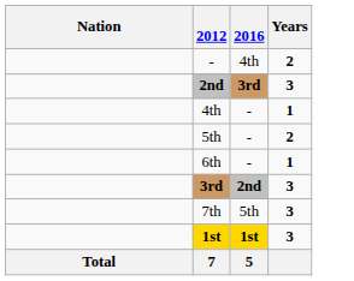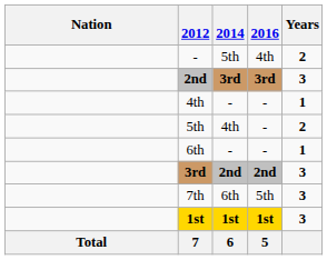 <table class="wikitable" style="text-align:center; font-size:90%">
 <tr>
 <th width=170>Nation</th>
 <th><br><a href='#'>2012</a></th>
+<th><br><a href='#'>2014</a></th>
 <th><br><a href='#'>2016</a></th>
 <th>Years</th>
 </tr>
 <tr>
 <td align=left></td>
 <td>-</td>
+<td>5th</td>
 <td>4th</td>
 <td><strong>2</strong></td>
 </tr>
 <tr>
 <td align=left></td>
 <td bgcolor=silver><strong>2nd</strong></td>
 <td bgcolor=#cc9966><strong>3rd</strong></td>
+<td bgcolor=#cc9966><strong>3rd</strong></td>
 <td><strong>3</strong></td>
 </tr>
 <tr>
 <td align=left></td>
 <td>4th</td>
 <td>-</td>
+<td>-</td>
 <td><strong>1</strong></td>
 </tr>
 <tr>
 <td align=left></td>
 <td>5th</td>
+<td>4th</td>
 <td>-</td>
 <td><strong>2</strong></td>
 </tr>
 <tr>
 <td align=left></td>
 <td>6th</td>
 <td>-</td>
+<td>-</td>
 <td><strong>1</strong></td>
 </tr>
 <tr>
 <td align=left></td>
 <td bgcolor=#cc9966><strong>3rd</strong></td>
 <td bgcolor=silver><strong>2nd</strong></td>
+<td bgcolor=silver><strong>2nd</strong></td>
 <td><strong>3</strong></td>
 </tr>
 <tr>
 <td align=left></td>
 <td>7th</td>
+<td>6th</td>
 <td>5th</td>
 <td><strong>3</strong></td>
 </tr>
 <tr>
 <td align=left></td>
 <td bgcolor=gold><strong>1st</strong></td>
 <td bgcolor=gold><strong>1st</strong></td>
+<td bgcolor=gold><strong>1st</strong></td>
 <td><strong>3</strong></td>
 </tr>
 <tr>
 <th>Total</th>
 <th>7</th>
+<th>6</th>
 <th>5</th>
 <th></th>
 </tr>
 </table>
